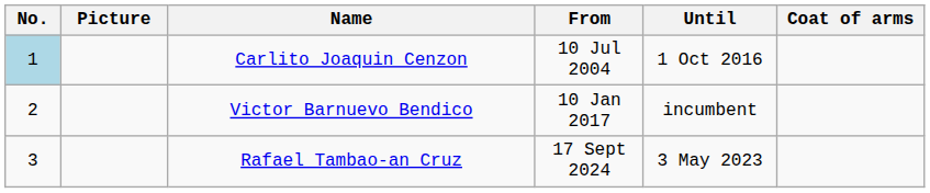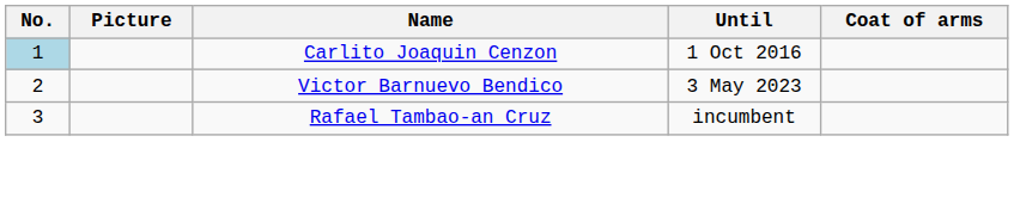 <table class="wikitable" style="font-size:90%;">
 <tr>
 <th style="width:40px;">No.</th>
 <th style="width:80px;">Picture</th>
 <th style="width:400px;">Name</th>
-<th style="width:100px;">From</th>
 <th style="width:100px;">Until</th>
 <th style="width:150px;">Coat of arms</th>
 </tr>
 <tr align=center>
 <td style="background: lightblue;">1</td>
 <td></td>
 <td><a href='#'>Carlito Joaquin Cenzon</a></td>
-<td>10 Jul 2004</td>
 <td>1 Oct 2016</td>
 <td></td>
 </tr>
 <tr align=center>
 <td>2</td>
 <td></td>
 <td><a href='#'>Victor Barnuevo Bendico</a></td>
-<td>10 Jan 2017</td>
-<td>incumbent</td>
+<td>3 May 2023</td>
 <td></td>
 </tr>
 <tr align=center>
 <td>3</td>
 <td></td>
 <td><a href='#'>Rafael Tambao-an Cruz</a></td>
-<td>17 Sept 2024</td>
-<td>3 May 2023</td>
+<td>incumbent</td>
 <td></td>
 </tr>
 </table>
